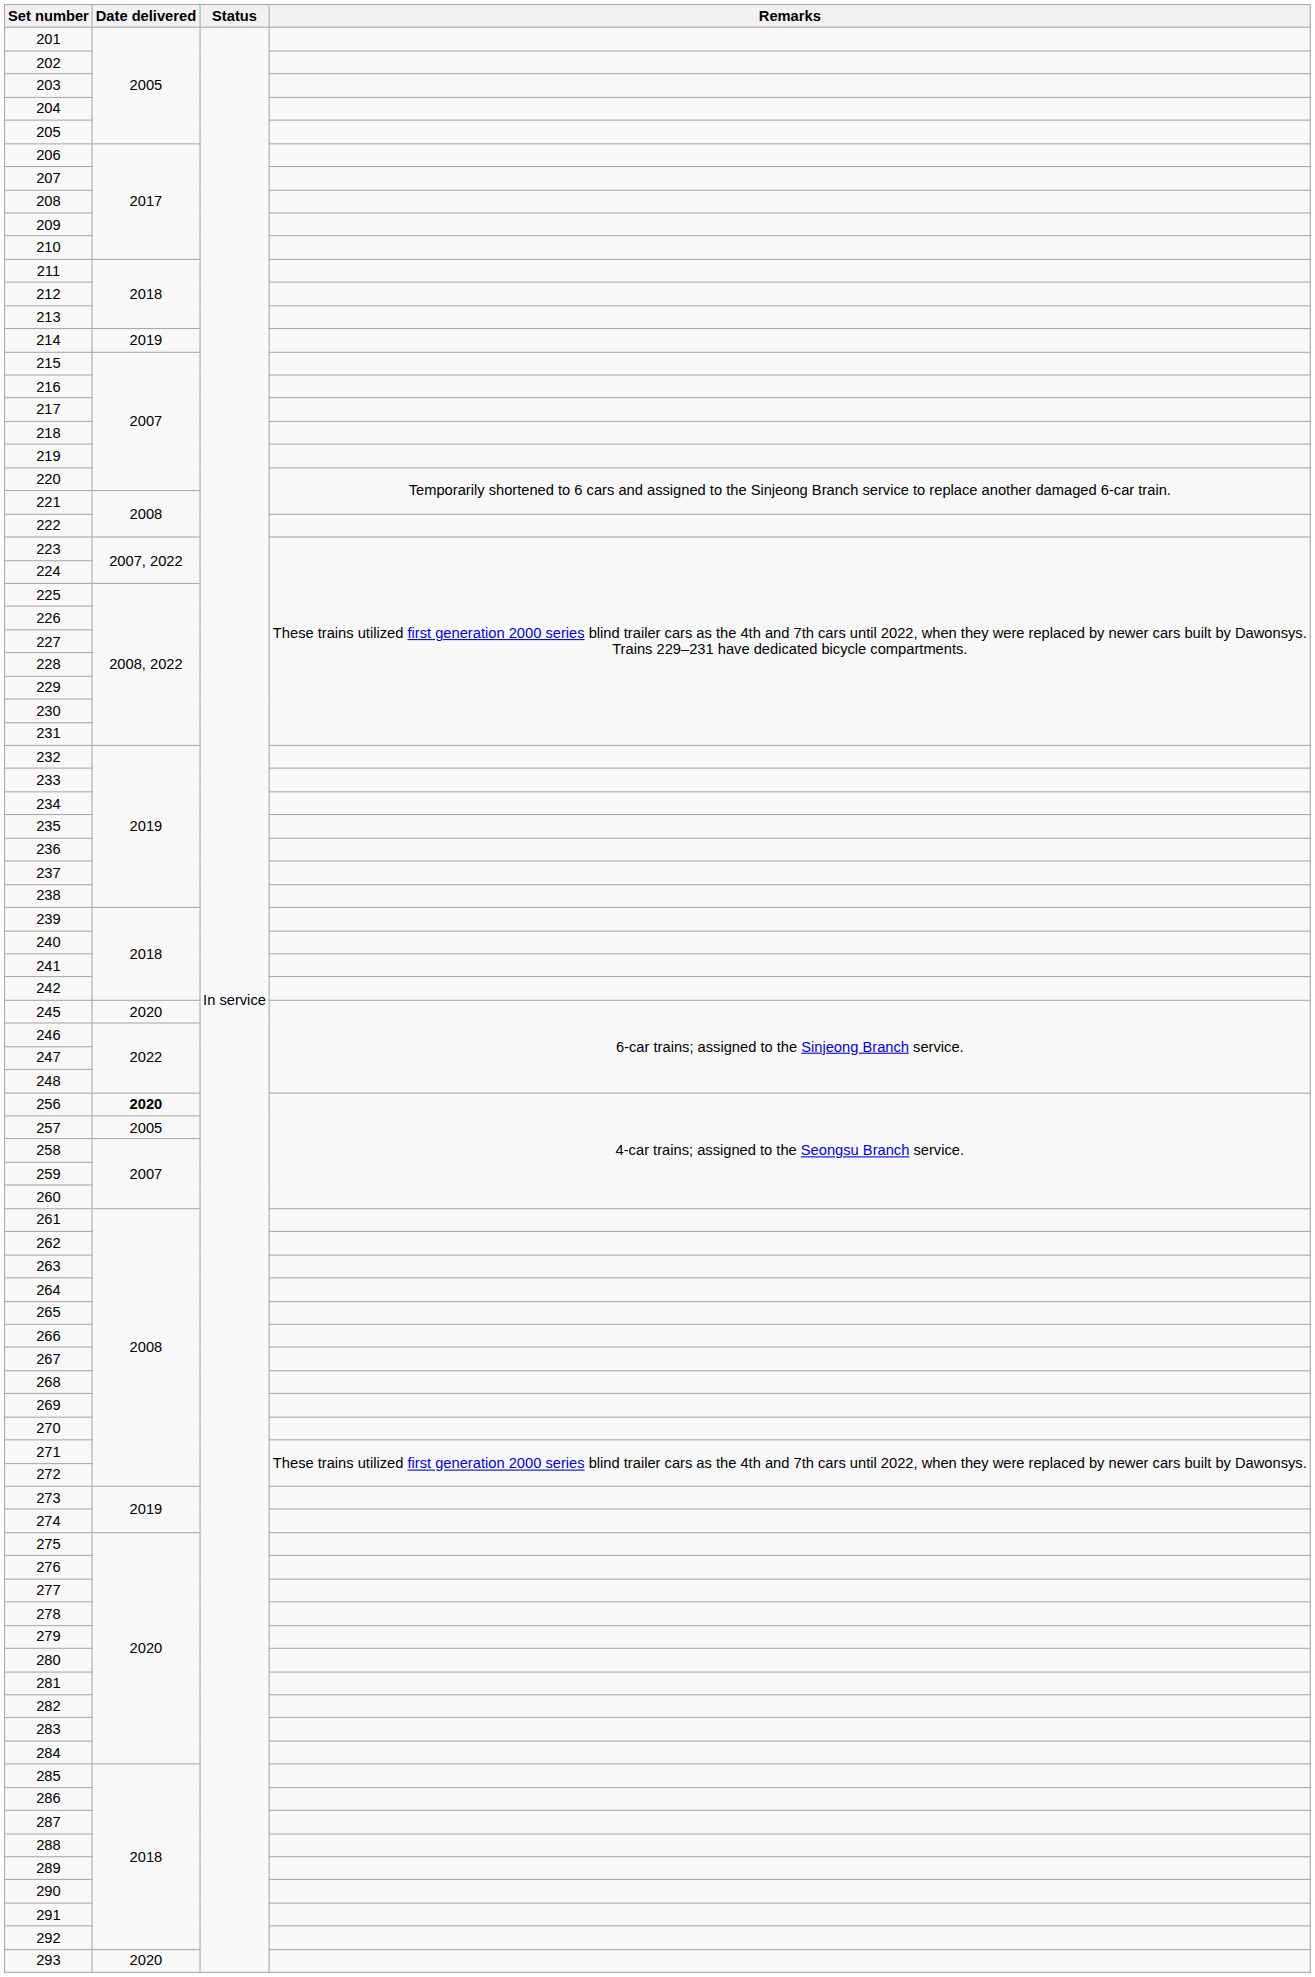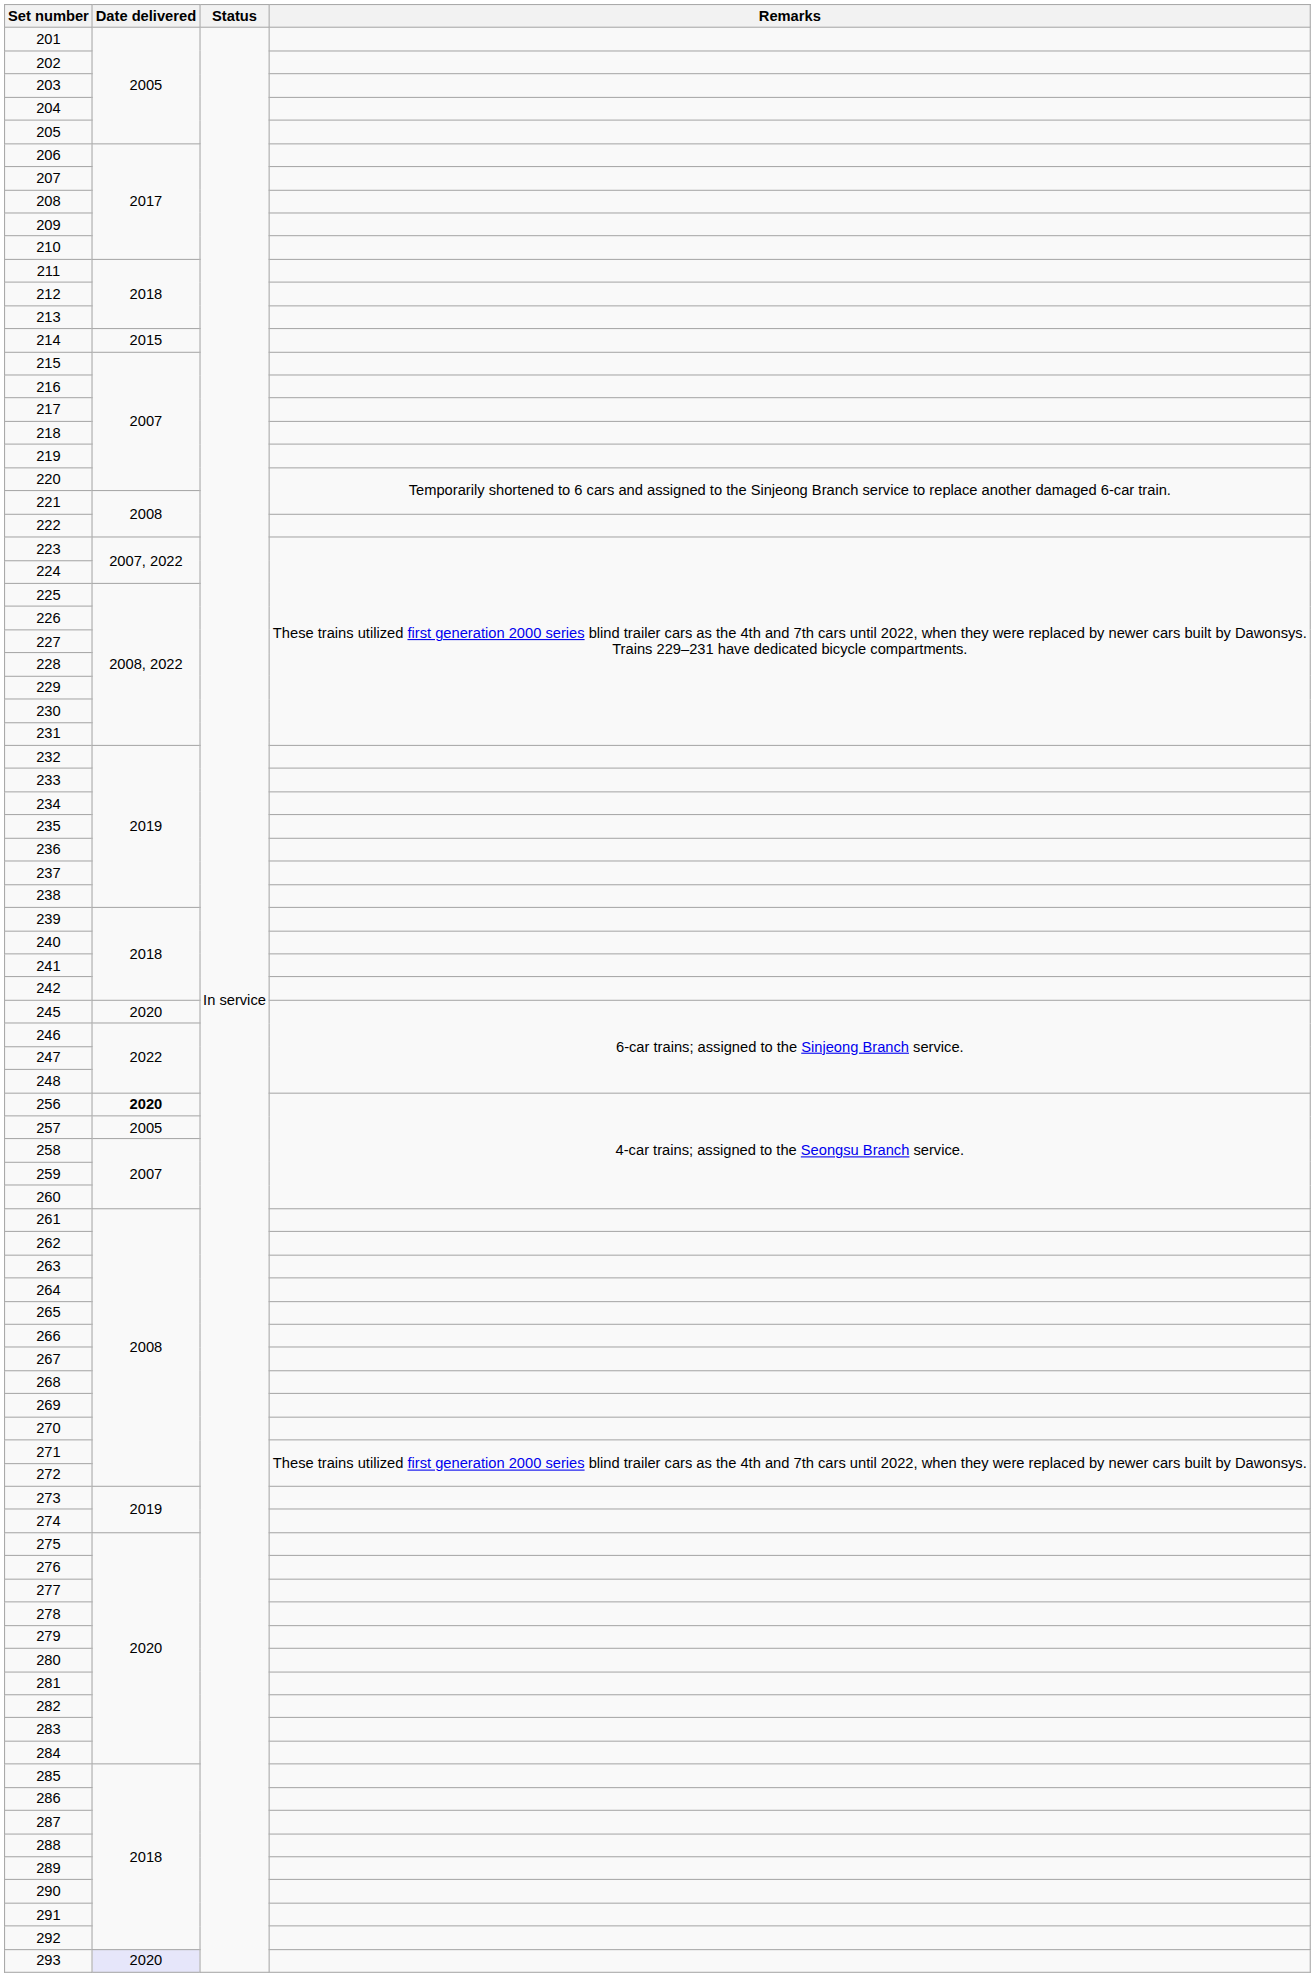 <table class=wikitable style="font-size:85%;text-align:center;">
 <tr>
 <th>Set number</th>
 <th>Date delivered</th>
 <th>Status</th>
 <th>Remarks</th>
 </tr>
 <tr>
 <td>201</td>
 <td rowspan="5" style="text-align:center">2005</td>
 <td rowspan="84">In service</td>
 <td></td>
 </tr>
 <tr>
 <td>202</td>
 <td></td>
 </tr>
 <tr>
 <td>203</td>
 <td></td>
 </tr>
 <tr>
 <td>204</td>
 <td></td>
 </tr>
 <tr>
 <td>205</td>
 <td></td>
 </tr>
 <tr>
 <td>206</td>
 <td rowspan="5" style="text-align: center">2017</td>
 <td></td>
 </tr>
 <tr>
 <td>207</td>
 <td></td>
 </tr>
 <tr>
 <td>208</td>
 <td></td>
 </tr>
 <tr>
 <td>209</td>
 <td></td>
 </tr>
 <tr>
 <td>210</td>
 <td></td>
 </tr>
 <tr>
 <td>211</td>
 <td rowspan="3" style="text-align: center">2018</td>
 <td></td>
 </tr>
 <tr>
 <td>212</td>
 <td></td>
 </tr>
 <tr>
 <td>213</td>
 <td></td>
 </tr>
 <tr>
 <td>214</td>
-<td style="text-align: center">2019</td>
+<td style="text-align: center">2015</td>
 <td></td>
 </tr>
 <tr>
 <td>215</td>
 <td rowspan="6" style="text-align: center">2007</td>
 <td></td>
 </tr>
 <tr>
 <td>216</td>
 <td></td>
 </tr>
 <tr>
 <td>217</td>
 <td></td>
 </tr>
 <tr>
 <td>218</td>
 <td></td>
 </tr>
 <tr>
 <td>219</td>
 <td></td>
 </tr>
 <tr>
 <td>220</td>
 <td rowspan=2 style="text-align: center">Temporarily shortened to 6 cars and assigned to the Sinjeong Branch service to replace another damaged 6-car train.</td>
 </tr>
 <tr>
 <td>221</td>
 <td rowspan="2" style="text-align: center">2008</td>
 </tr>
 <tr>
 <td>222</td>
 <td></td>
 </tr>
 <tr>
 <td>223</td>
 <td rowspan="2" style="text-align: center">2007, 2022</td>
 <td rowspan="9" style="text-align: center">These trains utilized <a href='#'>first generation 2000 series</a> blind trailer cars as the 4th and 7th cars until 2022, when they were replaced by newer cars built by Dawonsys.<br>Trains 229–231 have dedicated bicycle compartments.</td>
 </tr>
 <tr>
 <td>224</td>
 </tr>
 <tr>
 <td>225</td>
 <td rowspan="7" style="text-align: center">2008, 2022</td>
 </tr>
 <tr>
 <td>226</td>
 </tr>
 <tr>
 <td>227</td>
 </tr>
 <tr>
 <td>228</td>
 </tr>
 <tr>
 <td>229</td>
 </tr>
 <tr>
 <td>230</td>
 </tr>
 <tr>
 <td>231</td>
 </tr>
 <tr>
 <td>232</td>
 <td rowspan="7" style="text-align: center">2019</td>
 <td></td>
 </tr>
 <tr>
 <td>233</td>
 <td></td>
 </tr>
 <tr>
 <td>234</td>
 <td></td>
 </tr>
 <tr>
 <td>235</td>
 <td></td>
 </tr>
 <tr>
 <td>236</td>
 <td></td>
 </tr>
 <tr>
 <td>237</td>
 <td></td>
 </tr>
 <tr>
 <td>238</td>
 <td></td>
 </tr>
 <tr>
 <td>239</td>
 <td rowspan="4" style="text-align: center">2018</td>
 <td></td>
 </tr>
 <tr>
 <td>240</td>
 <td></td>
 </tr>
 <tr>
 <td>241</td>
 <td></td>
 </tr>
 <tr>
 <td>242</td>
 <td></td>
 </tr>
 <tr>
 <td>245</td>
 <td style="text-align: center">2020</td>
 <td rowspan="4" style="text-align: center">6-car trains; assigned to the <a href='#'>Sinjeong Branch</a> service.</td>
 </tr>
 <tr>
 <td>246</td>
 <td rowspan="3" style="text-align: center">2022</td>
 </tr>
 <tr>
 <td>247</td>
 </tr>
 <tr>
 <td>248</td>
 </tr>
 <tr>
 <td>256</td>
 <td style="text-align: center"><strong>2020</strong></td>
 <td rowspan="5" style="text-align: center">4-car trains; assigned to the <a href='#'>Seongsu Branch</a> service.</td>
 </tr>
 <tr>
 <td>257</td>
 <td style="text-align: center">2005</td>
 </tr>
 <tr>
 <td>258</td>
 <td rowspan="3" style="text-align: center">2007</td>
 </tr>
 <tr>
 <td>259</td>
 </tr>
 <tr>
 <td>260</td>
 </tr>
 <tr>
 <td>261</td>
 <td rowspan="12" style="text-align: center">2008</td>
 <td></td>
 </tr>
 <tr>
 <td>262</td>
 <td></td>
 </tr>
 <tr>
 <td>263</td>
 <td></td>
 </tr>
 <tr>
 <td>264</td>
 <td></td>
 </tr>
 <tr>
 <td>265</td>
 <td></td>
 </tr>
 <tr>
 <td>266</td>
 <td></td>
 </tr>
 <tr>
 <td>267</td>
 <td></td>
 </tr>
 <tr>
 <td>268</td>
 <td></td>
 </tr>
 <tr>
 <td>269</td>
 <td></td>
 </tr>
 <tr>
 <td>270</td>
 <td></td>
 </tr>
 <tr>
 <td>271</td>
 <td rowspan="2" style="text-align: center">These trains utilized <a href='#'>first generation 2000 series</a> blind trailer cars as the 4th and 7th cars until 2022, when they were replaced by newer cars built by Dawonsys.</td>
 </tr>
 <tr>
 <td>272</td>
 </tr>
 <tr>
 <td>273</td>
 <td rowspan="2" style="text-align: center">2019</td>
 <td></td>
 </tr>
 <tr>
 <td>274</td>
 <td></td>
 </tr>
 <tr>
 <td>275</td>
 <td rowspan="10" style="text-align: center">2020</td>
 <td></td>
 </tr>
 <tr>
 <td>276</td>
 <td></td>
 </tr>
 <tr>
 <td>277</td>
 <td></td>
 </tr>
 <tr>
 <td>278</td>
 <td></td>
 </tr>
 <tr>
 <td>279</td>
 <td></td>
 </tr>
 <tr>
 <td>280</td>
 <td></td>
 </tr>
 <tr>
 <td>281</td>
 <td></td>
 </tr>
 <tr>
 <td>282</td>
 <td></td>
 </tr>
 <tr>
 <td>283</td>
 <td></td>
 </tr>
 <tr>
 <td>284</td>
 <td></td>
 </tr>
 <tr>
 <td>285</td>
 <td rowspan="8" style="text-align: center">2018</td>
 <td></td>
 </tr>
 <tr>
 <td>286</td>
 <td></td>
 </tr>
 <tr>
 <td>287</td>
 <td></td>
 </tr>
 <tr>
 <td>288</td>
 <td></td>
 </tr>
 <tr>
 <td>289</td>
 <td></td>
 </tr>
 <tr>
 <td>290</td>
 <td></td>
 </tr>
 <tr>
 <td>291</td>
 <td></td>
 </tr>
 <tr>
 <td>292</td>
 <td></td>
 </tr>
 <tr>
 <td>293</td>
-<td style="text-align: center">2020</td>
+<td style="background: lavender; text-align: center">2020</td>
 <td></td>
 </tr>
 </table>
